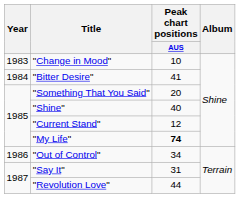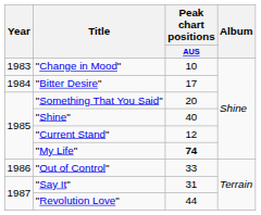 <table class="wikitable plainrowheaders">
 <tr>
 <th rowspan="2"  width="1em">Year</th>
 <th rowspan="2">Title</th>
 <th colspan="1">Peak chart positions</th>
 <th rowspan="2">Album</th>
 </tr>
 <tr>
 <th style="width:3em;font-size:75%"><a href='#'>AUS</a><br></th>
 </tr>
 <tr>
 <td>1983</td>
 <td>"<a href='#'>Change in Mood</a>"</td>
 <td align="center">10</td>
 <td rowspan="6"><em>Shine</em></td>
 </tr>
 <tr>
 <td>1984</td>
 <td>"<a href='#'>Bitter Desire</a>"</td>
-<td align="center">41</td>
+<td align="center">17</td>
 </tr>
 <tr>
 <td rowspan="4">1985</td>
 <td>"<a href='#'>Something That You Said</a>"</td>
 <td align="center">20</td>
 </tr>
 <tr>
 <td>"<a href='#'>Shine</a>"</td>
 <td align="center">40</td>
 </tr>
 <tr>
 <td>"<a href='#'>Current Stand</a>"</td>
 <td align="center">12</td>
 </tr>
 <tr>
 <td>"<a href='#'>My Life</a>"</td>
 <td align="center"><strong>74</strong></td>
 </tr>
 <tr>
 <td>1986</td>
 <td>"<a href='#'>Out of Control</a>"</td>
-<td align="center">34</td>
+<td align="center">33</td>
 <td rowspan="3"><em>Terrain</em></td>
 </tr>
 <tr>
 <td rowspan="2">1987</td>
 <td>"<a href='#'>Say It</a>"</td>
 <td align="center">31</td>
 </tr>
 <tr>
 <td>"<a href='#'>Revolution Love</a>"</td>
 <td align="center">44</td>
 </tr>
 </table>
